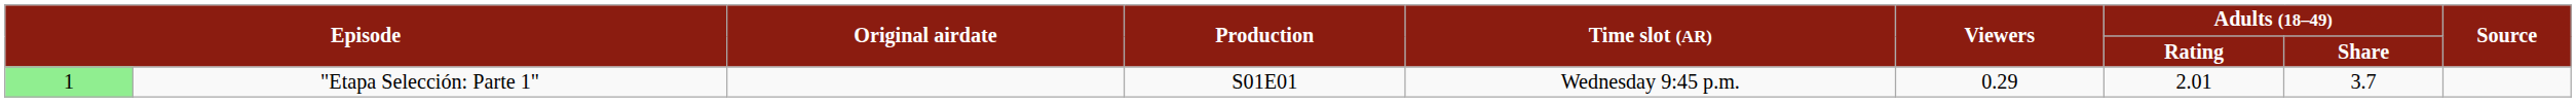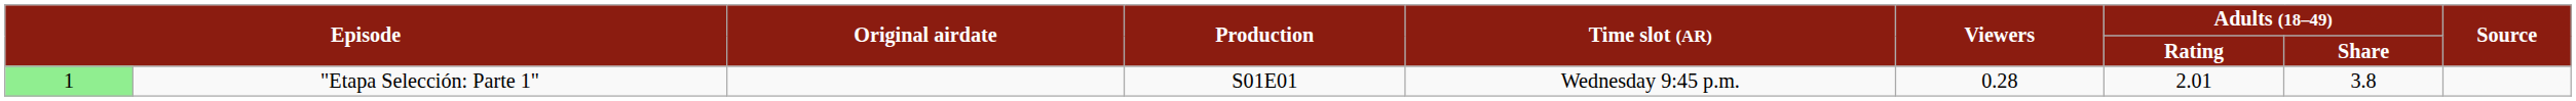 <table class="wikitable" style="text-align:center; line-height:16px; width:100%;">
 <tr>
 <th style="background:#8b1c10; color:white;" rowspan="2" colspan="2">Episode</th>
 <th style="background:#8b1c10; color:white;" rowspan="2">Original airdate</th>
 <th style="background:#8b1c10; color:white;" rowspan="2">Production</th>
 <th style="background:#8b1c10; color:white;" rowspan="2">Time slot <small>(AR)</small></th>
 <th style="background:#8b1c10; color:white;" rowspan="2">Viewers<br><small></small></th>
 <th style="background:#8b1c10; color:white;" colspan="2">Adults <small>(18–49)</small></th>
 <th rowspan="2" style="background:#8b1c10; color:white; width:05%;">Source</th>
 </tr>
 <tr>
 <th style="background:#8b1c10; color:white;">Rating</th>
 <th style="background:#8b1c10; color:white;">Share</th>
 </tr>
 <tr>
 <td style="background: lightgreen; width:05%;">1</td>
 <td>"Etapa Selección: Parte 1"</td>
 <td></td>
 <td>S01E01</td>
 <td>Wednesday 9:45 p.m.</td>
-<td>0.29</td>
+<td>0.28</td>
 <td>2.01</td>
-<td>3.7</td>
+<td>3.8</td>
 <td><br></td>
 </tr>
 </table>
